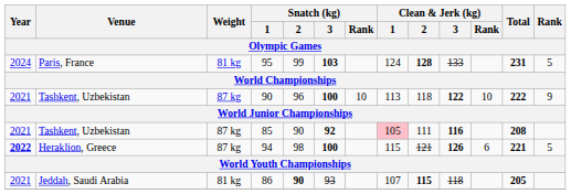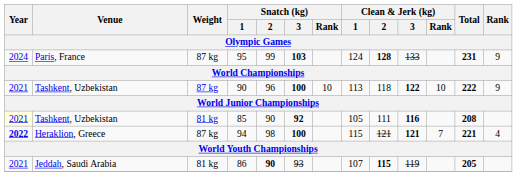 <table class = "wikitable" style="text-align:center;">
 <tr>
 <th rowspan=2 width=40>Year</th>
 <th rowspan=2 width=250>Venue</th>
 <th rowspan=2 width=60>Weight</th>
 <th colspan=4>Snatch (kg)</th>
 <th colspan=4>Clean & Jerk (kg)</th>
 <th rowspan=2 width=40>Total</th>
 <th rowspan=2 width=40>Rank</th>
 </tr>
 <tr>
 <th width=40>1</th>
 <th width=40>2</th>
 <th width=40>3</th>
 <th width=40>Rank</th>
 <th width=40>1</th>
 <th width=40>2</th>
 <th width=40>3</th>
 <th width=40>Rank</th>
 </tr>
 <tr>
 <th colspan=13><a href='#'>Olympic Games</a></th>
 </tr>
 <tr>
 <td><a href='#'>2024</a></td>
 <td align=left><a href='#'>Paris</a>, France</td>
-<td><a href='#'>81 kg</a></td>
+<td>87 kg</td>
 <td>95</td>
 <td>99</td>
 <td><strong>103</strong></td>
 <td></td>
 <td>124</td>
 <td><strong>128</strong></td>
 <td><s>133</s></td>
 <td></td>
 <td><strong>231</strong></td>
-<td>5</td>
+<td>9</td>
 </tr>
 <tr>
 <th colspan=13><a href='#'>World Championships</a></th>
 </tr>
 <tr>
 <td><a href='#'>2021</a></td>
 <td align=left><a href='#'>Tashkent</a>, Uzbekistan</td>
 <td><a href='#'>87 kg</a></td>
 <td>90</td>
 <td>96</td>
 <td><strong>100</strong></td>
 <td>10</td>
 <td>113</td>
 <td>118</td>
 <td><strong>122</strong></td>
 <td>10</td>
 <td><strong>222</strong></td>
 <td>9</td>
 </tr>
 <tr>
 <th colspan=13><a href='#'>World Junior Championships</a></th>
 </tr>
 <tr>
-<td><a href='#'>2021</a></td>
+<td style="background: lightyellow;"><a href='#'>2021</a></td>
 <td align=left><a href='#'>Tashkent</a>, Uzbekistan</td>
-<td>87 kg</td>
+<td><a href='#'>81 kg</a></td>
 <td>85</td>
 <td>90</td>
 <td><strong>92</strong></td>
 <td></td>
-<td style="background: pink;">105</td>
+<td>105</td>
 <td>111</td>
 <td><strong>116</strong></td>
 <td></td>
 <td><strong>208</strong></td>
 <td></td>
 </tr>
 <tr>
 <td><strong><a href='#'>2022</a></strong></td>
 <td align=left><a href='#'>Heraklion</a>, Greece</td>
 <td>87 kg</td>
 <td>94</td>
 <td>98</td>
 <td><strong>100</strong></td>
 <td></td>
 <td>115</td>
 <td><s>121</s></td>
-<td><strong>126</strong></td>
-<td>6</td>
+<td><strong>121</strong></td>
+<td>7</td>
 <td><strong>221</strong></td>
-<td>5</td>
+<td>4</td>
 </tr>
 <tr>
 <th colspan=13><a href='#'>World Youth Championships</a></th>
 </tr>
 <tr>
 <td><a href='#'>2021</a></td>
 <td align=left><a href='#'>Jeddah</a>, Saudi Arabia</td>
 <td>81 kg</td>
 <td>86</td>
 <td><strong>90</strong></td>
 <td><s>93</s></td>
 <td></td>
 <td>107</td>
 <td><strong>115</strong></td>
-<td><s>118</s></td>
+<td><s>119</s></td>
 <td></td>
 <td><strong>205</strong></td>
 <td></td>
 </tr>
 <tr>
 </tr>
 </table>
